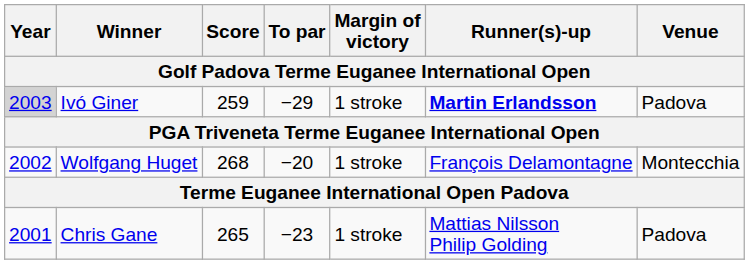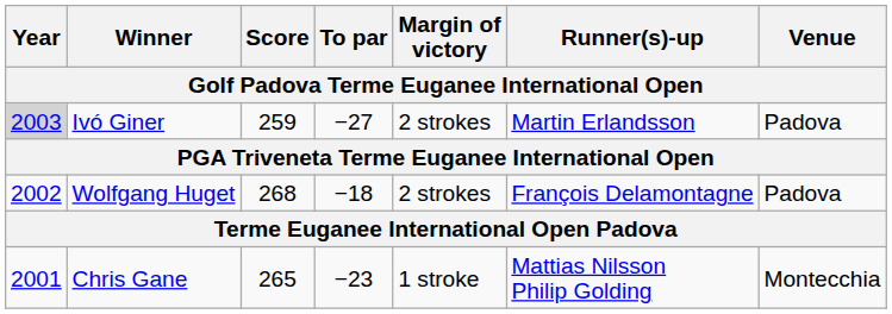 <table class=wikitable style="font-size:95%">
 <tr>
 <th>Year</th>
 <th>Winner</th>
 <th>Score</th>
 <th>To par</th>
 <th>Margin of<br>victory</th>
 <th>Runner(s)-up</th>
 <th>Venue</th>
 </tr>
 <tr>
 <th colspan=10>Golf Padova Terme Euganee International Open</th>
 </tr>
 <tr>
 <td style="background: lightgrey;"><a href='#'>2003</a></td>
 <td> <a href='#'>Ivó Giner</a></td>
 <td align=center>259</td>
-<td align=center>−29</td>
-<td>1 stroke</td>
-<td><strong> <a href='#'>Martin Erlandsson</a></strong></td>
+<td align=center>−27</td>
+<td>2 strokes</td>
+<td> <a href='#'>Martin Erlandsson</a></td>
 <td>Padova</td>
 </tr>
 <tr>
 <th colspan=10>PGA Triveneta Terme Euganee International Open</th>
 </tr>
 <tr>
 <td><a href='#'>2002</a></td>
 <td> <a href='#'>Wolfgang Huget</a></td>
 <td align=center>268</td>
-<td align=center>−20</td>
-<td>1 stroke</td>
+<td align=center>−18</td>
+<td>2 strokes</td>
 <td> <a href='#'>François Delamontagne</a></td>
-<td>Montecchia</td>
+<td>Padova</td>
 </tr>
 <tr>
 <th colspan=10>Terme Euganee International Open Padova</th>
 </tr>
 <tr>
 <td><a href='#'>2001</a></td>
 <td> <a href='#'>Chris Gane</a></td>
 <td align=center>265</td>
 <td align=center>−23</td>
 <td>1 stroke</td>
 <td> <a href='#'>Mattias Nilsson</a><br> <a href='#'>Philip Golding</a></td>
-<td>Padova</td>
+<td>Montecchia</td>
 </tr>
 </table>
